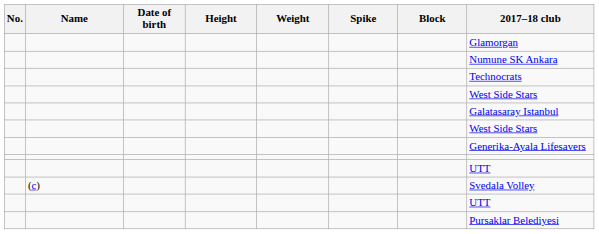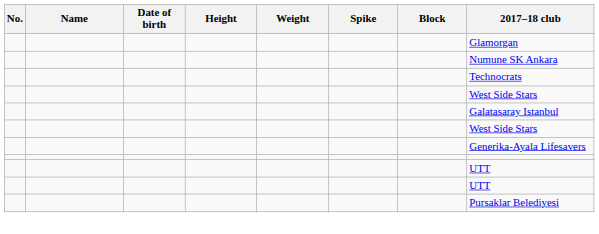 <table class="wikitable sortable" style="font-size:100%; text-align:center;">
 <tr>
 <th>No.</th>
 <th style="width:14em">Name</th>
 <th style="width:8em">Date of birth</th>
 <th style="width:9em">Height</th>
 <th style="width:9em">Weight</th>
 <th style="width:9em">Spike</th>
 <th style="width:9em">Block</th>
 <th style="width:17em">2017–18 club</th>
 </tr>
 <tr>
 <td></td>
 <td align=left></td>
 <td align=right></td>
 <td></td>
 <td></td>
 <td></td>
 <td></td>
 <td align=left> <a href='#'>Glamorgan</a></td>
 </tr>
 <tr>
 <td></td>
 <td align=left></td>
 <td align=right></td>
 <td></td>
 <td></td>
 <td></td>
 <td></td>
 <td align=left> <a href='#'>Numune SK Ankara</a></td>
 </tr>
 <tr>
 <td></td>
 <td align=left></td>
 <td align=right></td>
 <td></td>
 <td></td>
 <td></td>
 <td></td>
 <td align=left> <a href='#'>Technocrats</a></td>
 </tr>
 <tr>
 <td></td>
 <td align=left></td>
 <td align=right></td>
 <td></td>
 <td></td>
 <td></td>
 <td></td>
 <td align=left> <a href='#'>West Side Stars</a></td>
 </tr>
 <tr>
 <td></td>
 <td align=left></td>
 <td align=right></td>
 <td></td>
 <td></td>
 <td></td>
 <td></td>
 <td align=left> <a href='#'>Galatasaray Istanbul</a></td>
 </tr>
 <tr>
 <td></td>
 <td align=left></td>
 <td align=right></td>
 <td></td>
 <td></td>
 <td></td>
 <td></td>
 <td align=left> <a href='#'>West Side Stars</a></td>
 </tr>
 <tr>
 <td></td>
 <td align=left></td>
 <td align=right></td>
 <td></td>
 <td></td>
 <td></td>
 <td></td>
 <td align=left> <a href='#'>Generika-Ayala Lifesavers</a></td>
 </tr>
 <tr>
 <td></td>
 <td align=left></td>
 <td align=right></td>
 <td></td>
 <td></td>
 <td></td>
 <td></td>
 <td align=left></td>
 </tr>
 <tr>
 <td></td>
 <td align=left></td>
 <td align=right></td>
 <td></td>
 <td></td>
 <td></td>
 <td></td>
 <td align=left> <a href='#'>UTT</a></td>
 </tr>
 <tr>
 <td></td>
-<td align=left> (<a href='#'>c</a>)</td>
-<td align=right></td>
-<td></td>
-<td></td>
-<td></td>
-<td></td>
-<td align=left> <a href='#'>Svedala Volley</a></td>
-</tr>
-<tr>
-<td></td>
 <td align=left></td>
 <td align=right></td>
 <td></td>
 <td></td>
 <td></td>
 <td></td>
 <td align=left> <a href='#'>UTT</a></td>
 </tr>
 <tr>
 <td></td>
 <td align=left></td>
 <td align=right></td>
 <td></td>
 <td></td>
 <td></td>
 <td></td>
 <td align=left> <a href='#'>Pursaklar Belediyesi</a></td>
 </tr>
 </table>
